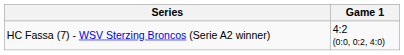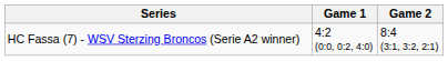 <table class="wikitable" width="600px">
 <tr style="background-color:#c0c0c0;">
 <th>Series</th>
 <th>Game 1</th>
+<th>Game 2</th>
 </tr>
 <tr>
 <td>HC Fassa (7) - <a href='#'>WSV Sterzing Broncos</a> (Serie A2 winner)</td>
 <td>4:2<br><small>(0:0, 0:2, 4:0)</small></td>
+<td>8:4<br><small>(3:1, 3:2, 2:1)</small></td>
 </tr>
 </table>
